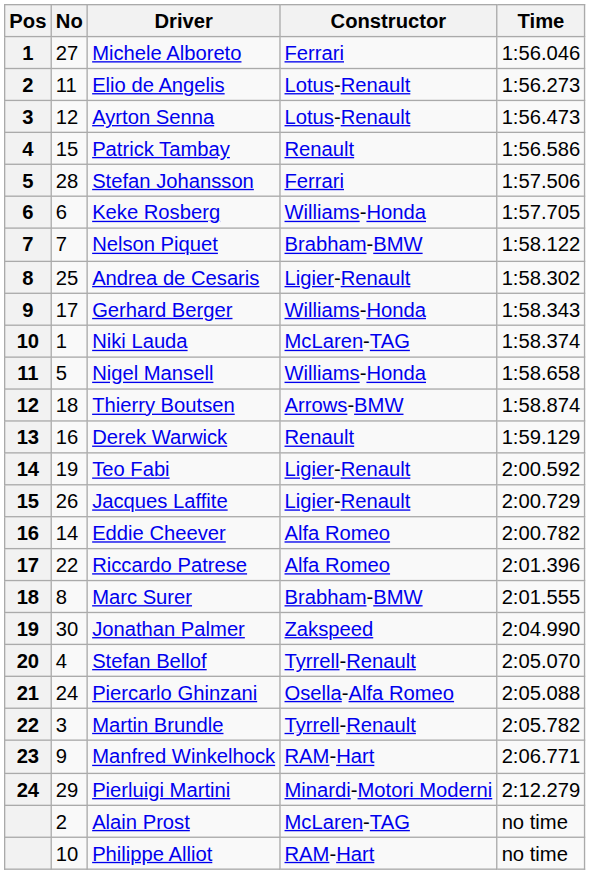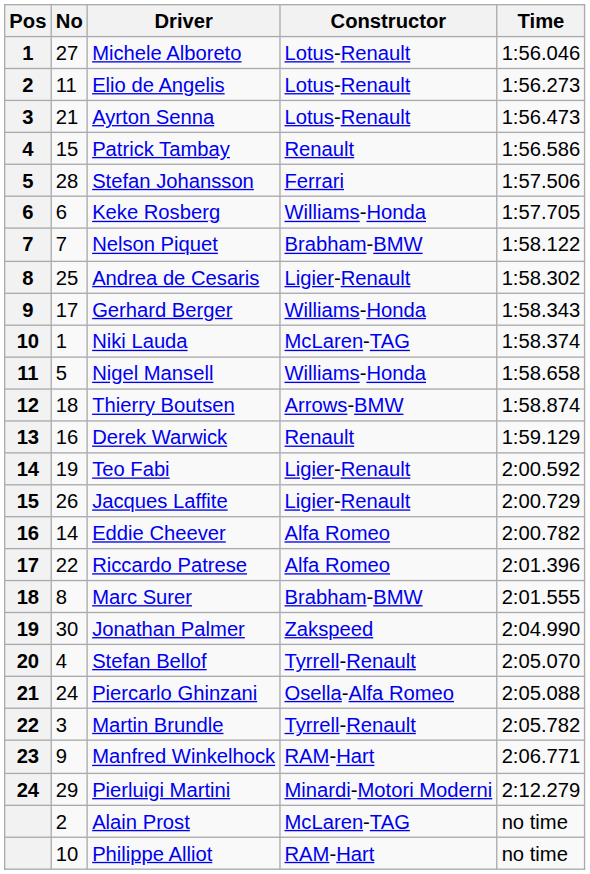 <table class="wikitable sortable mw-collapsible mw-collapsed" style="font-size: 95%;">
 <tr>
 <th>Pos</th>
 <th>No</th>
 <th>Driver</th>
 <th>Constructor</th>
 <th>Time</th>
 </tr>
 <tr>
 <th>1</th>
 <td>27</td>
 <td data-sort-value="alb"> <a href='#'>Michele Alboreto</a></td>
-<td><a href='#'>Ferrari</a></td>
+<td><a href='#'>Lotus</a>-<a href='#'>Renault</a></td>
 <td>1:56.046</td>
 </tr>
 <tr>
 <th>2</th>
 <td>11</td>
 <td data-sort-value="de A"> <a href='#'>Elio de Angelis</a></td>
 <td><a href='#'>Lotus</a>-<a href='#'>Renault</a></td>
 <td>1:56.273</td>
 </tr>
 <tr>
 <th>3</th>
-<td>12</td>
+<td>21</td>
 <td data-sort-value="sen"> <a href='#'>Ayrton Senna</a></td>
 <td><a href='#'>Lotus</a>-<a href='#'>Renault</a></td>
 <td>1:56.473</td>
 </tr>
 <tr>
 <th>4</th>
 <td>15</td>
 <td data-sort-value="tam"> <a href='#'>Patrick Tambay</a></td>
 <td><a href='#'>Renault</a></td>
 <td>1:56.586</td>
 </tr>
 <tr>
 <th>5</th>
 <td>28</td>
 <td data-sort-value="joh"> <a href='#'>Stefan Johansson</a></td>
 <td><a href='#'>Ferrari</a></td>
 <td>1:57.506</td>
 </tr>
 <tr>
 <th>6</th>
 <td>6</td>
 <td data-sort-value="ros"> <a href='#'>Keke Rosberg</a></td>
 <td><a href='#'>Williams</a>-<a href='#'>Honda</a></td>
 <td>1:57.705</td>
 </tr>
 <tr>
 <th>7</th>
 <td>7</td>
 <td data-sort-value="piq"> <a href='#'>Nelson Piquet</a></td>
 <td><a href='#'>Brabham</a>-<a href='#'>BMW</a></td>
 <td>1:58.122</td>
 </tr>
 <tr>
 <th>8</th>
 <td>25</td>
 <td data-sort-value="str"> <a href='#'>Andrea de Cesaris</a></td>
 <td><a href='#'>Ligier</a>-<a href='#'>Renault</a></td>
 <td>1:58.302</td>
 </tr>
 <tr>
 <th>9</th>
 <td>17</td>
 <td data-sort-value="ber"> <a href='#'>Gerhard Berger</a></td>
 <td><a href='#'>Williams</a>-<a href='#'>Honda</a></td>
 <td>1:58.343</td>
 </tr>
 <tr>
 <th>10</th>
 <td>1</td>
 <td> <a href='#'>Niki Lauda</a></td>
 <td><a href='#'>McLaren</a>-<a href='#'>TAG</a></td>
 <td>1:58.374</td>
 </tr>
 <tr>
 <th>11</th>
 <td>5</td>
 <td data-sort-value="man"> <a href='#'>Nigel Mansell</a></td>
 <td><a href='#'>Williams</a>-<a href='#'>Honda</a></td>
 <td>1:58.658</td>
 </tr>
 <tr>
 <th>12</th>
 <td>18</td>
 <td data-sort-value="bou"> <a href='#'>Thierry Boutsen</a></td>
 <td><a href='#'>Arrows</a>-<a href='#'>BMW</a></td>
 <td>1:58.874</td>
 </tr>
 <tr>
 <th>13</th>
 <td>16</td>
 <td data-sort-value="war"> <a href='#'>Derek Warwick</a></td>
 <td><a href='#'>Renault</a></td>
 <td>1:59.129</td>
 </tr>
 <tr>
 <th>14</th>
 <td>19</td>
 <td data-sort-value="fab"> <a href='#'>Teo Fabi</a></td>
 <td><a href='#'>Ligier</a>-<a href='#'>Renault</a></td>
 <td>2:00.592</td>
 </tr>
 <tr>
 <th>15</th>
 <td>26</td>
 <td data-sort-value="laf"> <a href='#'>Jacques Laffite</a></td>
 <td><a href='#'>Ligier</a>-<a href='#'>Renault</a></td>
 <td>2:00.729</td>
 </tr>
 <tr>
 <th>16</th>
 <td>14</td>
 <td data-sort-value="che"> <a href='#'>Eddie Cheever</a></td>
 <td><a href='#'>Alfa Romeo</a></td>
 <td>2:00.782</td>
 </tr>
 <tr>
 <th>17</th>
 <td>22</td>
 <td data-sort-value="Pat"> <a href='#'>Riccardo Patrese</a></td>
 <td><a href='#'>Alfa Romeo</a></td>
 <td>2:01.396</td>
 </tr>
 <tr>
 <th>18</th>
 <td>8</td>
 <td data-sort-value="sur"> <a href='#'>Marc Surer</a></td>
 <td><a href='#'>Brabham</a>-<a href='#'>BMW</a></td>
 <td>2:01.555</td>
 </tr>
 <tr>
 <th>19</th>
 <td>30</td>
 <td data-sort-value="dan"> <a href='#'>Jonathan Palmer</a></td>
 <td><a href='#'>Zakspeed</a></td>
 <td>2:04.990</td>
 </tr>
 <tr>
 <th>20</th>
 <td>4</td>
 <td data-sort-value="ghi"> <a href='#'>Stefan Bellof</a></td>
 <td><a href='#'>Tyrrell</a>-<a href='#'>Renault</a></td>
 <td>2:05.070</td>
 </tr>
 <tr>
 <th>21</th>
 <td>24</td>
 <td data-sort-value="rot"> <a href='#'>Piercarlo Ghinzani</a></td>
 <td><a href='#'>Osella</a>-<a href='#'>Alfa Romeo</a></td>
 <td>2:05.088</td>
 </tr>
 <tr>
 <th>22</th>
 <td>3</td>
 <td data-sort-value="bru"> <a href='#'>Martin Brundle</a></td>
 <td><a href='#'>Tyrrell</a>-<a href='#'>Renault</a></td>
 <td>2:05.782</td>
 </tr>
 <tr>
 <th>23</th>
 <td>9</td>
 <td> <a href='#'>Manfred Winkelhock</a></td>
 <td><a href='#'>RAM</a>-<a href='#'>Hart</a></td>
 <td>2:06.771</td>
 </tr>
 <tr>
 <th>24</th>
 <td>29</td>
 <td data-sort-value="mar"> <a href='#'>Pierluigi Martini</a></td>
 <td><a href='#'>Minardi</a>-<a href='#'>Motori Moderni</a></td>
 <td>2:12.279</td>
 </tr>
 <tr>
 <th></th>
 <td>2</td>
 <td data-sort-value="pro"> <a href='#'>Alain Prost</a></td>
 <td><a href='#'>McLaren</a>-<a href='#'>TAG</a></td>
 <td>no time</td>
 </tr>
 <tr>
 <th></th>
 <td>10</td>
 <td data-sort-value="all"> <a href='#'>Philippe Alliot</a></td>
 <td><a href='#'>RAM</a>-<a href='#'>Hart</a></td>
 <td>no time</td>
 </tr>
 </table>
